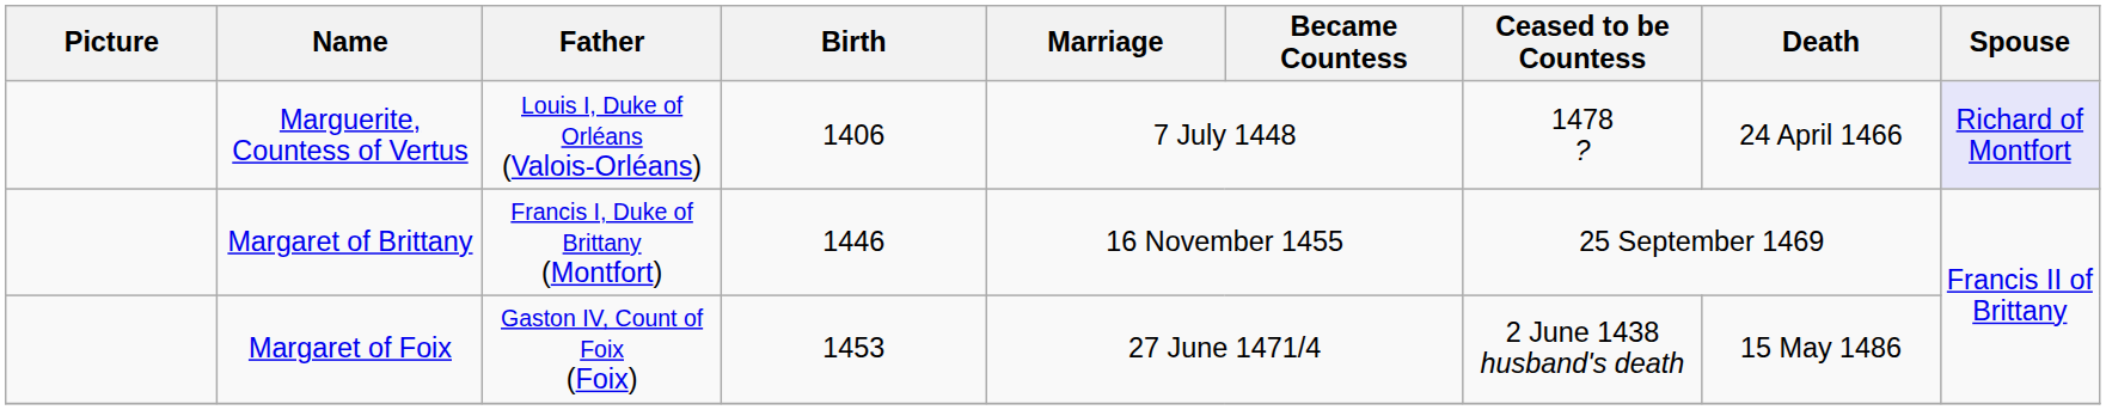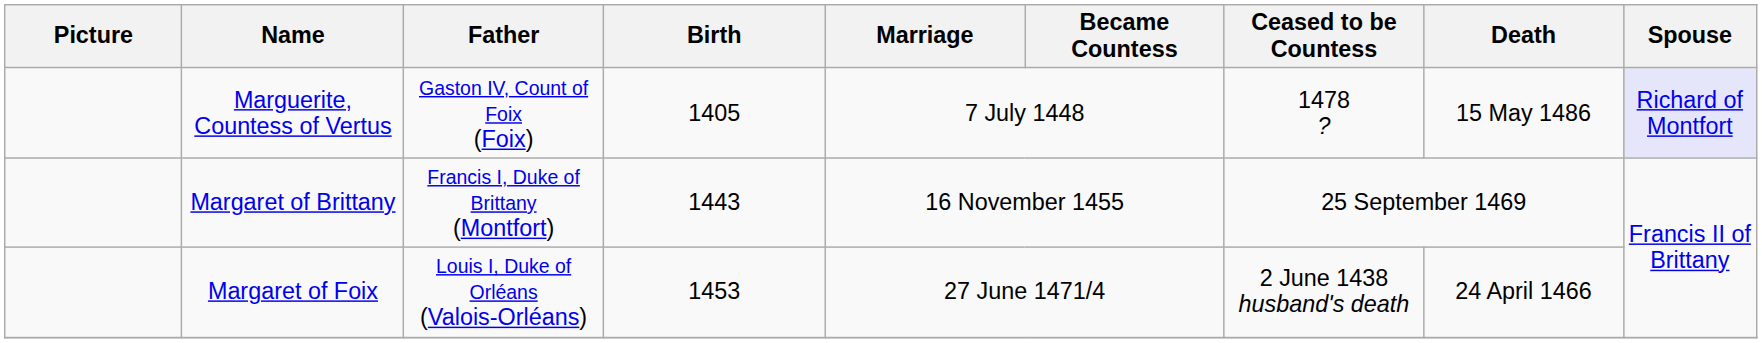 <table width=95% class="wikitable">
 <tr>
 <th width = "8%">Picture</th>
 <th width = "10%">Name</th>
 <th width = "9%">Father</th>
 <th width = "10%">Birth</th>
 <th width = "9%">Marriage</th>
 <th width = "9%">Became Countess</th>
 <th width = "9%">Ceased to be Countess</th>
 <th width = "9%">Death</th>
 <th width = "6%">Spouse</th>
 </tr>
 <tr>
 <td align="center"></td>
 <td align="center"><a href='#'>Marguerite, Countess of Vertus</a></td>
-<td align="center"><small><a href='#'>Louis I, Duke of Orléans</a></small><br>(<a href='#'>Valois-Orléans</a>)</td>
-<td align="center">1406</td>
+<td align="center"><small><a href='#'>Gaston IV, Count of Foix</a></small><br>(<a href='#'>Foix</a>)</td>
+<td align="center">1405</td>
 <td align="center" colspan="2">7 July 1448</td>
 <td align="center">1478<br><em>?</em></td>
-<td align="center">24 April 1466</td>
+<td align="center">15 May 1486</td>
 <td align="center" style="background: lavender;"><a href='#'>Richard of Montfort</a></td>
 </tr>
 <tr>
 <td align="center"></td>
 <td align="center"><a href='#'>Margaret of Brittany</a></td>
 <td align="center"><small><a href='#'>Francis I, Duke of Brittany</a></small><br>(<a href='#'>Montfort</a>)</td>
-<td align="center">1446</td>
+<td align="center">1443</td>
 <td align="center" colspan="2">16 November 1455</td>
 <td align="center" colspan="2">25 September 1469</td>
 <td align="center" rowspan="2"><a href='#'>Francis II of Brittany</a></td>
 </tr>
 <tr>
 <td align="center"></td>
 <td align="center"><a href='#'>Margaret of Foix</a></td>
-<td align="center"><small><a href='#'>Gaston IV, Count of Foix</a></small><br>(<a href='#'>Foix</a>)</td>
+<td align="center"><small><a href='#'>Louis I, Duke of Orléans</a></small><br>(<a href='#'>Valois-Orléans</a>)</td>
 <td align="center">1453</td>
 <td align="center" colspan="2">27 June 1471/4</td>
 <td align="center">2 June 1438<br><em>husband's death</em></td>
-<td align="center">15 May 1486</td>
+<td align="center">24 April 1466</td>
 </tr>
 <tr>
 </tr>
 </table>
